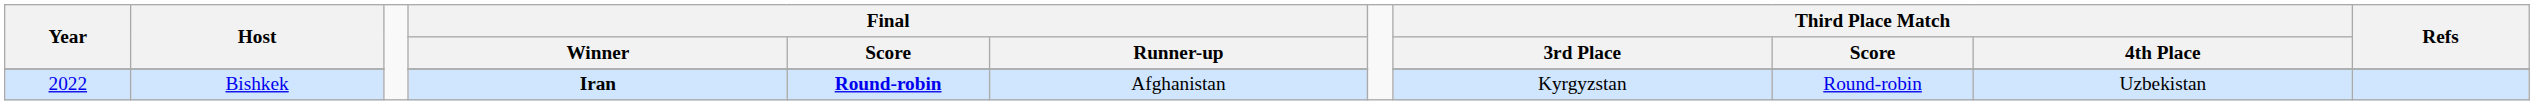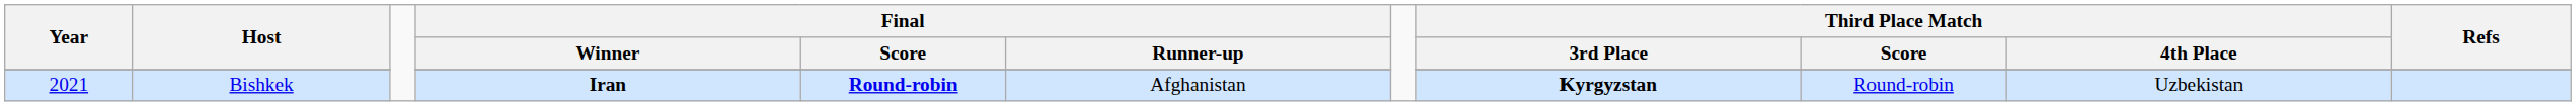 <table class="wikitable" style="font-size:90%; width: 95%; text-align: center;">
 <tr>
 <th rowspan=2 width=5%>Year</th>
 <th rowspan=2 width=10%>Host</th>
 <td width=1% rowspan=6></td>
 <th colspan=3>Final</th>
 <td width=1% rowspan=6></td>
 <th colspan=3>Third Place Match</th>
 <th rowspan="2">Refs</th>
 </tr>
 <tr>
 <th width=15%>Winner</th>
 <th width=8%>Score</th>
 <th width=15%>Runner-up</th>
 <th width=15%>3rd Place</th>
 <th width=8%>Score</th>
 <th width=15%>4th Place</th>
 </tr>
 <tr style="background: #D0E6FF;">
 </tr>
 <tr style="background: #D0E6FF;">
-<td><a href='#'>2022</a></td>
+<td><a href='#'>2021</a></td>
 <td> <a href='#'>Bishkek</a></td>
 <td> <strong>Iran</strong></td>
 <td><strong><a href='#'>Round-robin</a></strong></td>
 <td> Afghanistan</td>
-<td> Kyrgyzstan</td>
+<td><strong> Kyrgyzstan</strong></td>
 <td><a href='#'>Round-robin</a></td>
 <td> Uzbekistan</td>
 <td></td>
 </tr>
 </table>
